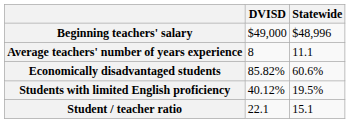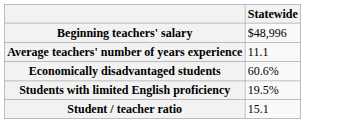 <table class="wikitable">
 <tr>
 <th></th>
-<th>DVISD</th>
 <th>Statewide</th>
 </tr>
 <tr>
 <th>Beginning teachers' salary</th>
-<td>$49,000</td>
 <td>$48,996</td>
 </tr>
 <tr>
 <th>Average teachers' number of years experience</th>
-<td>8</td>
 <td>11.1</td>
 </tr>
 <tr>
 <th>Economically disadvantaged students</th>
-<td>85.82%</td>
 <td>60.6%</td>
 </tr>
 <tr>
 <th>Students with limited English proficiency</th>
-<td>40.12%</td>
 <td>19.5%</td>
 </tr>
 <tr>
 <th>Student / teacher ratio</th>
-<td>22.1</td>
 <td>15.1</td>
 </tr>
 </table>
